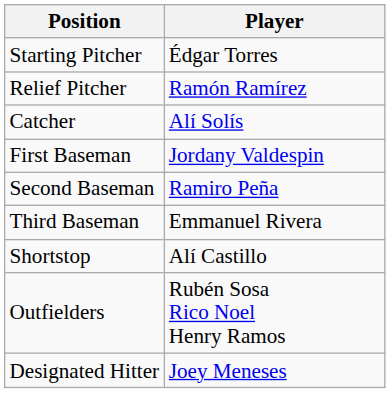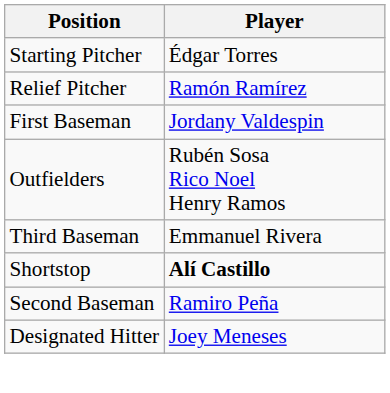 <table class=wikitable>
 <tr>
 <th>Position</th>
 <th width=160>Player</th>
 </tr>
 <tr>
 <td>Starting Pitcher</td>
 <td> Édgar Torres</td>
 </tr>
 <tr>
 <td>Relief Pitcher</td>
 <td> <a href='#'>Ramón Ramírez</a></td>
 </tr>
 <tr>
-<td>Catcher</td>
-<td> <a href='#'>Alí Solís</a></td>
-</tr>
-<tr>
 <td>First Baseman</td>
 <td> <a href='#'>Jordany Valdespin</a></td>
 </tr>
 <tr>
-<td>Second Baseman</td>
-<td> <a href='#'>Ramiro Peña</a></td>
+<td>Outfielders</td>
+<td> Rubén Sosa<br> <a href='#'>Rico Noel</a><br> Henry Ramos</td>
 </tr>
 <tr>
 <td>Third Baseman</td>
 <td> Emmanuel Rivera</td>
 </tr>
 <tr>
 <td>Shortstop</td>
-<td> Alí Castillo</td>
+<td><strong> Alí Castillo</strong></td>
 </tr>
 <tr>
-<td>Outfielders</td>
-<td> Rubén Sosa<br> <a href='#'>Rico Noel</a><br> Henry Ramos</td>
+<td>Second Baseman</td>
+<td> <a href='#'>Ramiro Peña</a></td>
 </tr>
 <tr>
 <td>Designated Hitter</td>
 <td> <a href='#'>Joey Meneses</a></td>
 </tr>
 </table>
